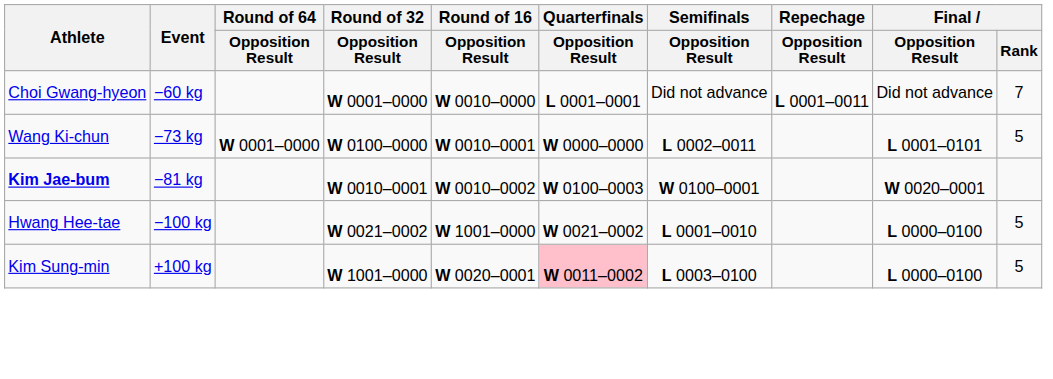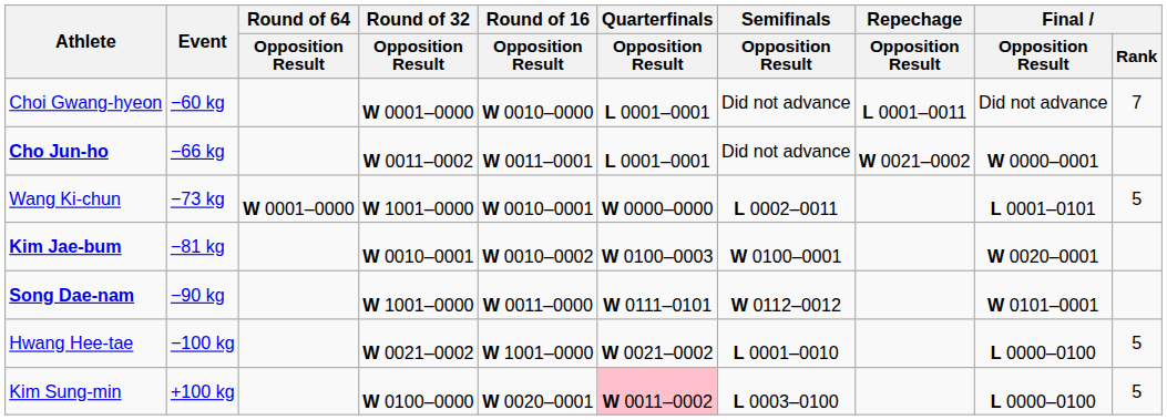 <table class="wikitable" style="font-size:90%">
 <tr>
 <th rowspan=2>Athlete</th>
 <th rowspan=2>Event</th>
 <th>Round of 64</th>
 <th>Round of 32</th>
 <th>Round of 16</th>
 <th>Quarterfinals</th>
 <th>Semifinals</th>
 <th>Repechage</th>
 <th colspan=2>Final / </th>
 </tr>
 <tr style="font-size:95%">
 <th>Opposition<br>Result</th>
 <th>Opposition<br>Result</th>
 <th>Opposition<br>Result</th>
 <th>Opposition<br>Result</th>
 <th>Opposition<br>Result</th>
 <th>Opposition<br>Result</th>
 <th>Opposition<br>Result</th>
 <th>Rank</th>
 </tr>
 <tr align=center>
 <td align=left><a href='#'>Choi Gwang-hyeon</a></td>
 <td align=left><a href='#'>−60 kg</a></td>
 <td></td>
 <td><br><strong>W</strong> 0001–0000</td>
 <td><br><strong>W</strong> 0010–0000</td>
 <td><br><strong>L</strong> 0001–0001 </td>
 <td>Did not advance</td>
 <td><br><strong>L</strong> 0001–0011</td>
 <td>Did not advance</td>
 <td>7</td>
 </tr>
 <tr align=center>
+<td align=left><strong><a href='#'>Cho Jun-ho</a></strong></td>
+<td align=left><a href='#'>−66 kg</a></td>
+<td></td>
+<td><br><strong>W</strong> 0011–0002</td>
+<td><br><strong>W</strong> 0011–0001</td>
+<td><br><strong>L</strong> 0001–0001 </td>
+<td>Did not advance</td>
+<td><br><strong>W</strong> 0021–0002</td>
+<td><br><strong>W</strong> 0000–0001</td>
+<td></td>
+</tr>
+<tr align=center>
 <td align=left><a href='#'>Wang Ki-chun</a></td>
 <td align=left><a href='#'>−73 kg</a></td>
 <td><br><strong>W</strong> 0001–0000</td>
-<td><br><strong>W</strong> 0100–0000</td>
+<td><br><strong>W</strong> 1001–0000</td>
 <td><br><strong>W</strong> 0010–0001</td>
 <td><br><strong>W</strong> 0000–0000 </td>
 <td><br><strong>L</strong> 0002–0011</td>
 <td></td>
 <td><br><strong>L</strong> 0001–0101</td>
 <td>5</td>
 </tr>
 <tr align=center>
 <td align=left><strong><a href='#'>Kim Jae-bum</a></strong></td>
 <td align=left><a href='#'>−81 kg</a></td>
 <td></td>
 <td><br><strong>W</strong> 0010–0001</td>
 <td><br><strong>W</strong> 0010–0002</td>
 <td><br><strong>W</strong> 0100–0003</td>
 <td><br><strong>W</strong> 0100–0001</td>
 <td></td>
 <td><br><strong>W</strong> 0020–0001</td>
 <td></td>
 </tr>
 <tr align=center>
+<td align=left><strong><a href='#'>Song Dae-nam</a></strong></td>
+<td align=left><a href='#'>−90 kg</a></td>
+<td></td>
+<td><br><strong>W</strong> 1001–0000</td>
+<td><br><strong>W</strong> 0011–0000</td>
+<td><br><strong>W</strong> 0111–0101</td>
+<td><br><strong>W</strong> 0112–0012</td>
+<td></td>
+<td><br><strong>W</strong> 0101–0001</td>
+<td></td>
+</tr>
+<tr align=center>
 <td align=left><a href='#'>Hwang Hee-tae</a></td>
 <td align=left><a href='#'>−100 kg</a></td>
 <td></td>
 <td><br><strong>W</strong> 0021–0002</td>
 <td><br><strong>W</strong> 1001–0000</td>
 <td><br><strong>W</strong> 0021–0002</td>
 <td><br><strong>L</strong> 0001–0010</td>
 <td></td>
 <td><br><strong>L</strong> 0000–0100</td>
 <td>5</td>
 </tr>
 <tr align=center>
 <td align=left><a href='#'>Kim Sung-min</a></td>
 <td align=left><a href='#'>+100 kg</a></td>
 <td></td>
-<td><br><strong>W</strong> 1001–0000</td>
+<td><br><strong>W</strong> 0100–0000</td>
 <td><br><strong>W</strong> 0020–0001</td>
 <td style="background: pink;"><br><strong>W</strong> 0011–0002</td>
 <td><br><strong>L</strong> 0003–0100</td>
 <td></td>
 <td><br><strong>L</strong> 0000–0100</td>
 <td>5</td>
 </tr>
 </table>
